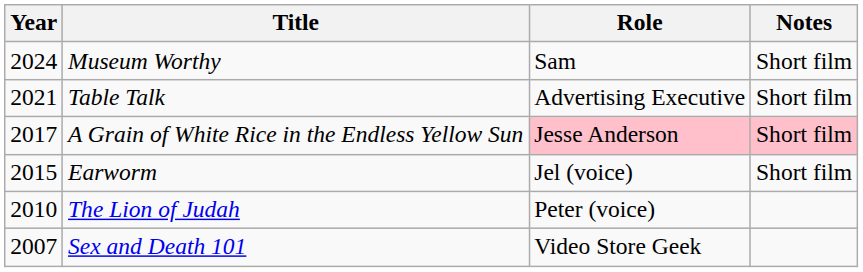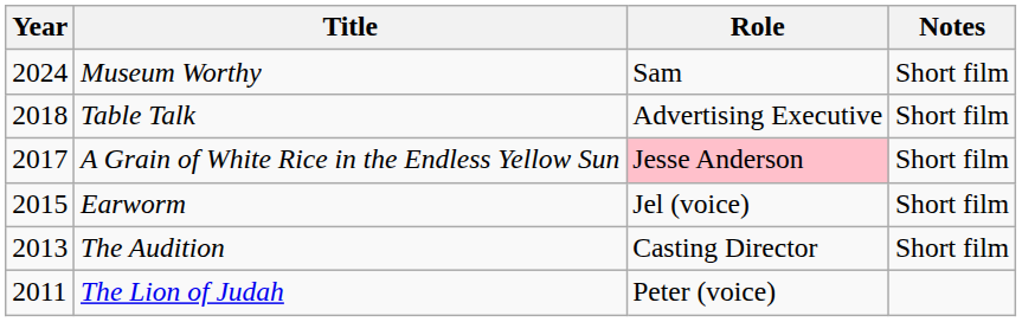 <table class="wikitable">
 <tr>
 <th>Year</th>
 <th>Title</th>
 <th>Role</th>
 <th>Notes</th>
 </tr>
 <tr>
 <td>2024</td>
 <td><em>Museum Worthy</em></td>
 <td>Sam</td>
 <td>Short film</td>
 </tr>
 <tr>
-<td>2021</td>
+<td>2018</td>
 <td><em>Table Talk</em></td>
 <td>Advertising Executive</td>
 <td>Short film</td>
 </tr>
 <tr>
 <td>2017</td>
 <td><em>A Grain of White Rice in the Endless Yellow Sun</em></td>
 <td style="background: pink;">Jesse Anderson</td>
-<td style="background: pink;">Short film</td>
+<td>Short film</td>
 </tr>
 <tr>
 <td>2015</td>
 <td><em>Earworm</em></td>
 <td>Jel (voice)</td>
 <td>Short film</td>
 </tr>
 <tr>
-<td>2010</td>
+<td>2013</td>
+<td><em>The Audition</em></td>
+<td>Casting Director</td>
+<td>Short film</td>
+</tr>
+<tr>
+<td>2011</td>
 <td><a href='#'><em>The Lion of Judah</em></a></td>
 <td>Peter (voice)</td>
 <td></td>
 </tr>
-<tr>
-<td>2007</td>
-<td><a href='#'><em>Sex and Death 101</em></a></td>
-<td>Video Store Geek</td>
-<td></td>
-</tr>
 </table>
